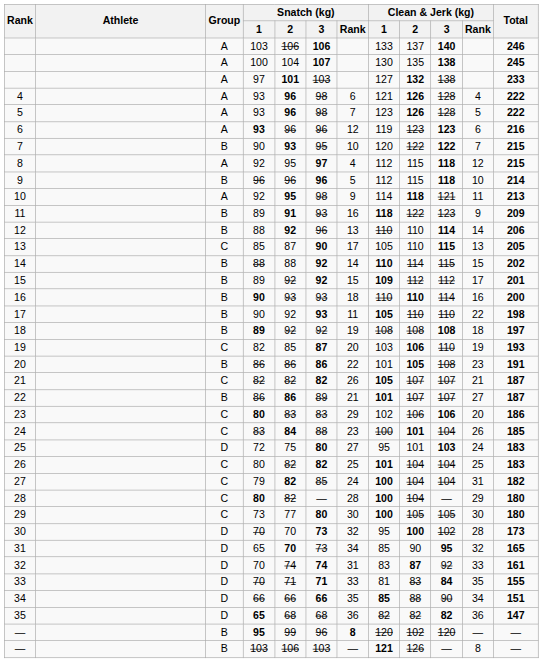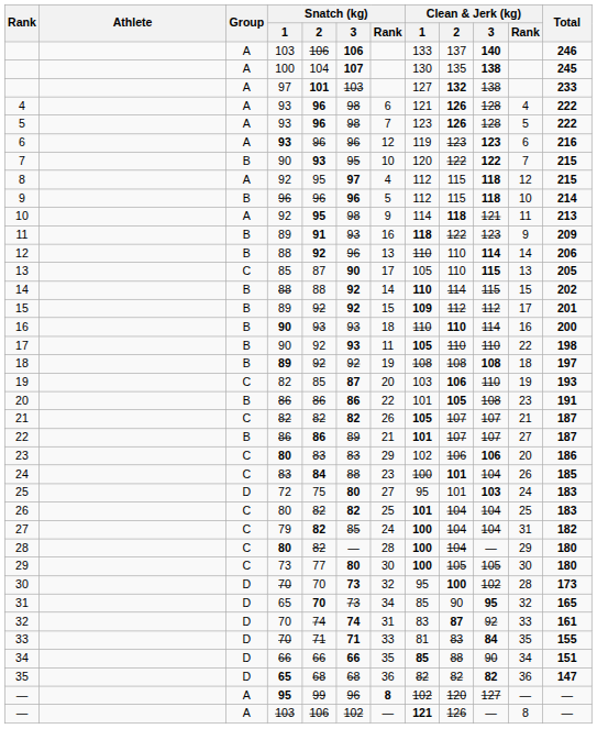 <table class = "wikitable" style="text-align:center;">
 <tr>
 <th rowspan=2 width=40>Rank</th>
 <th rowspan=2 width=250>Athlete</th>
 <th rowspan=2 width=50>Group</th>
 <th colspan=4>Snatch (kg)</th>
 <th colspan=4>Clean & Jerk (kg)</th>
 <th rowspan=2 width=60>Total</th>
 </tr>
 <tr>
 <th width=40>1</th>
 <th width=40>2</th>
 <th width=40>3</th>
 <th width=40>Rank</th>
 <th width=40>1</th>
 <th width=40>2</th>
 <th width=40>3</th>
 <th width=40>Rank</th>
 </tr>
 <tr>
 <td></td>
 <td align=left></td>
 <td>A</td>
 <td>103</td>
 <td><s>106</s></td>
 <td><strong>106</strong></td>
 <td></td>
 <td>133</td>
 <td>137</td>
 <td><strong>140</strong></td>
 <td></td>
 <td><strong>246</strong></td>
 </tr>
 <tr>
 <td></td>
 <td align=left></td>
 <td>A</td>
 <td>100</td>
 <td>104</td>
 <td><strong>107</strong></td>
 <td></td>
 <td>130</td>
 <td>135</td>
 <td><strong>138</strong></td>
 <td></td>
 <td><strong>245</strong></td>
 </tr>
 <tr>
 <td></td>
 <td align=left></td>
 <td>A</td>
 <td>97</td>
 <td><strong>101</strong></td>
 <td><s>103</s></td>
 <td></td>
 <td>127</td>
 <td><strong>132</strong></td>
 <td><s>138</s></td>
 <td></td>
 <td><strong>233</strong></td>
 </tr>
 <tr>
 <td>4</td>
 <td align=left></td>
 <td>A</td>
 <td>93</td>
 <td><strong>96</strong></td>
 <td><s>98</s></td>
 <td>6</td>
 <td>121</td>
 <td><strong>126</strong></td>
 <td><s>128</s></td>
 <td>4</td>
 <td><strong>222</strong></td>
 </tr>
 <tr>
 <td>5</td>
 <td align=left></td>
 <td>A</td>
 <td>93</td>
 <td><strong>96</strong></td>
 <td><s>98</s></td>
 <td>7</td>
 <td>123</td>
 <td><strong>126</strong></td>
 <td><s>128</s></td>
 <td>5</td>
 <td><strong>222</strong></td>
 </tr>
 <tr>
 <td>6</td>
 <td align=left></td>
 <td>A</td>
 <td><strong>93</strong></td>
 <td><s>96</s></td>
 <td><s>96</s></td>
 <td>12</td>
 <td>119</td>
 <td><s>123</s></td>
 <td><strong>123</strong></td>
 <td>6</td>
 <td><strong>216</strong></td>
 </tr>
 <tr>
 <td>7</td>
 <td align=left></td>
 <td>B</td>
 <td>90</td>
 <td><strong>93</strong></td>
 <td><s>95</s></td>
 <td>10</td>
 <td>120</td>
 <td><s>122</s></td>
 <td><strong>122</strong></td>
 <td>7</td>
 <td><strong>215</strong></td>
 </tr>
 <tr>
 <td>8</td>
 <td align=left></td>
 <td>A</td>
 <td>92</td>
 <td>95</td>
 <td><strong>97</strong></td>
 <td>4</td>
 <td>112</td>
 <td>115</td>
 <td><strong>118</strong></td>
 <td>12</td>
 <td><strong>215</strong></td>
 </tr>
 <tr>
 <td>9</td>
 <td align=left></td>
 <td>B</td>
 <td><s>96</s></td>
 <td><s>96</s></td>
 <td><strong>96</strong></td>
 <td>5</td>
 <td>112</td>
 <td>115</td>
 <td><strong>118</strong></td>
 <td>10</td>
 <td><strong>214</strong></td>
 </tr>
 <tr>
 <td>10</td>
 <td align=left></td>
 <td>A</td>
 <td>92</td>
 <td><strong>95</strong></td>
 <td><s>98</s></td>
 <td>9</td>
 <td>114</td>
 <td><strong>118</strong></td>
 <td><s>121</s></td>
 <td>11</td>
 <td><strong>213</strong></td>
 </tr>
 <tr>
 <td>11</td>
 <td align=left></td>
 <td>B</td>
 <td>89</td>
 <td><strong>91</strong></td>
 <td><s>93</s></td>
 <td>16</td>
 <td><strong>118</strong></td>
 <td><s>122</s></td>
 <td><s>123</s></td>
 <td>9</td>
 <td><strong>209</strong></td>
 </tr>
 <tr>
 <td>12</td>
 <td align=left></td>
 <td>B</td>
 <td>88</td>
 <td><strong>92</strong></td>
 <td><s>96</s></td>
 <td>13</td>
 <td><s>110</s></td>
 <td>110</td>
 <td><strong>114</strong></td>
 <td>14</td>
 <td><strong>206</strong></td>
 </tr>
 <tr>
 <td>13</td>
 <td align=left></td>
 <td>C</td>
 <td>85</td>
 <td>87</td>
 <td><strong>90</strong></td>
 <td>17</td>
 <td>105</td>
 <td>110</td>
 <td><strong>115</strong></td>
 <td>13</td>
 <td><strong>205</strong></td>
 </tr>
 <tr>
 <td>14</td>
 <td align=left></td>
 <td>B</td>
 <td><s>88</s></td>
 <td>88</td>
 <td><strong>92</strong></td>
 <td>14</td>
 <td><strong>110</strong></td>
 <td><s>114</s></td>
 <td><s>115</s></td>
 <td>15</td>
 <td><strong>202</strong></td>
 </tr>
 <tr>
 <td>15</td>
 <td align=left></td>
 <td>B</td>
 <td>89</td>
 <td><s>92</s></td>
 <td><strong>92</strong></td>
 <td>15</td>
 <td><strong>109</strong></td>
 <td><s>112</s></td>
 <td><s>112</s></td>
 <td>17</td>
 <td><strong>201</strong></td>
 </tr>
 <tr>
 <td>16</td>
 <td align=left></td>
 <td>B</td>
 <td><strong>90</strong></td>
 <td><s>93</s></td>
 <td><s>93</s></td>
 <td>18</td>
 <td><s>110</s></td>
 <td><strong>110</strong></td>
 <td><s>114</s></td>
 <td>16</td>
 <td><strong>200</strong></td>
 </tr>
 <tr>
 <td>17</td>
 <td align=left></td>
 <td>B</td>
 <td>90</td>
 <td>92</td>
 <td><strong>93</strong></td>
 <td>11</td>
 <td><strong>105</strong></td>
 <td><s>110</s></td>
 <td><s>110</s></td>
 <td>22</td>
 <td><strong>198</strong></td>
 </tr>
 <tr>
 <td>18</td>
 <td align=left></td>
 <td>B</td>
 <td><strong>89</strong></td>
 <td><s>92</s></td>
 <td><s>92</s></td>
 <td>19</td>
 <td><s>108</s></td>
 <td><s>108</s></td>
 <td><strong>108</strong></td>
 <td>18</td>
 <td><strong>197</strong></td>
 </tr>
 <tr>
 <td>19</td>
 <td align=left></td>
 <td>C</td>
 <td>82</td>
 <td>85</td>
 <td><strong>87</strong></td>
 <td>20</td>
 <td>103</td>
 <td><strong>106</strong></td>
 <td><s>110</s></td>
 <td>19</td>
 <td><strong>193</strong></td>
 </tr>
 <tr>
 <td>20</td>
 <td align=left></td>
 <td>B</td>
 <td><s>86</s></td>
 <td><s>86</s></td>
 <td><strong>86</strong></td>
 <td>22</td>
 <td>101</td>
 <td><strong>105</strong></td>
 <td><s>108</s></td>
 <td>23</td>
 <td><strong>191</strong></td>
 </tr>
 <tr>
 <td>21</td>
 <td align=left></td>
 <td>C</td>
 <td><s>82</s></td>
 <td><s>82</s></td>
 <td><strong>82</strong></td>
 <td>26</td>
 <td><strong>105</strong></td>
 <td><s>107</s></td>
 <td><s>107</s></td>
 <td>21</td>
 <td><strong>187</strong></td>
 </tr>
 <tr>
 <td>22</td>
 <td align=left></td>
 <td>B</td>
 <td><s>86</s></td>
 <td><strong>86</strong></td>
 <td><s>89</s></td>
 <td>21</td>
 <td><strong>101</strong></td>
 <td><s>107</s></td>
 <td><s>107</s></td>
 <td>27</td>
 <td><strong>187</strong></td>
 </tr>
 <tr>
 <td>23</td>
 <td align=left></td>
 <td>C</td>
 <td><strong>80</strong></td>
 <td><s>83</s></td>
 <td><s>83</s></td>
 <td>29</td>
 <td>102</td>
 <td><s>106</s></td>
 <td><strong>106</strong></td>
 <td>20</td>
 <td><strong>186</strong></td>
 </tr>
 <tr>
 <td>24</td>
 <td align=left></td>
 <td>C</td>
 <td><s>83</s></td>
 <td><strong>84</strong></td>
 <td><s>88</s></td>
 <td>23</td>
 <td><s>100</s></td>
 <td><strong>101</strong></td>
 <td><s>104</s></td>
 <td>26</td>
 <td><strong>185</strong></td>
 </tr>
 <tr>
 <td>25</td>
 <td align=left></td>
 <td>D</td>
 <td>72</td>
 <td>75</td>
 <td><strong>80</strong></td>
 <td>27</td>
 <td>95</td>
 <td>101</td>
 <td><strong>103</strong></td>
 <td>24</td>
 <td><strong>183</strong></td>
 </tr>
 <tr>
 <td>26</td>
 <td align=left></td>
 <td>C</td>
 <td>80</td>
 <td><s>82</s></td>
 <td><strong>82</strong></td>
 <td>25</td>
 <td><strong>101</strong></td>
 <td><s>104</s></td>
 <td><s>104</s></td>
 <td>25</td>
 <td><strong>183</strong></td>
 </tr>
 <tr>
 <td>27</td>
 <td align=left></td>
 <td>C</td>
 <td>79</td>
 <td><strong>82</strong></td>
 <td><s>85</s></td>
 <td>24</td>
 <td><strong>100</strong></td>
 <td><s>104</s></td>
 <td><s>104</s></td>
 <td>31</td>
 <td><strong>182</strong></td>
 </tr>
 <tr>
 <td>28</td>
 <td align=left></td>
 <td>C</td>
 <td><strong>80</strong></td>
 <td><s>82</s></td>
 <td>—</td>
 <td>28</td>
 <td><strong>100</strong></td>
 <td><s>104</s></td>
 <td>—</td>
 <td>29</td>
 <td><strong>180</strong></td>
 </tr>
 <tr>
 <td>29</td>
 <td align=left></td>
 <td>C</td>
 <td>73</td>
 <td>77</td>
 <td><strong>80</strong></td>
 <td>30</td>
 <td><strong>100</strong></td>
 <td><s>105</s></td>
 <td><s>105</s></td>
 <td>30</td>
 <td><strong>180</strong></td>
 </tr>
 <tr>
 <td>30</td>
 <td align=left></td>
 <td>D</td>
 <td><s>70</s></td>
 <td>70</td>
 <td><strong>73</strong></td>
 <td>32</td>
 <td>95</td>
 <td><strong>100</strong></td>
 <td><s>102</s></td>
 <td>28</td>
 <td><strong>173</strong></td>
 </tr>
 <tr>
 <td>31</td>
 <td align=left></td>
 <td>D</td>
 <td>65</td>
 <td><strong>70</strong></td>
 <td><s>73</s></td>
 <td>34</td>
 <td>85</td>
 <td>90</td>
 <td><strong>95</strong></td>
 <td>32</td>
 <td><strong>165</strong></td>
 </tr>
 <tr>
 <td>32</td>
 <td align=left></td>
 <td>D</td>
 <td>70</td>
 <td><s>74</s></td>
 <td><strong>74</strong></td>
 <td>31</td>
 <td>83</td>
 <td><strong>87</strong></td>
 <td><s>92</s></td>
 <td>33</td>
 <td><strong>161</strong></td>
 </tr>
 <tr>
 <td>33</td>
 <td align=left></td>
 <td>D</td>
 <td><s>70</s></td>
 <td><s>71</s></td>
 <td><strong>71</strong></td>
 <td>33</td>
 <td>81</td>
 <td><s>83</s></td>
 <td><strong>84</strong></td>
 <td>35</td>
 <td><strong>155</strong></td>
 </tr>
 <tr>
 <td>34</td>
 <td align=left></td>
 <td>D</td>
 <td><s>66</s></td>
 <td><s>66</s></td>
 <td><strong>66</strong></td>
 <td>35</td>
 <td><strong>85</strong></td>
 <td><s>88</s></td>
 <td><s>90</s></td>
 <td>34</td>
 <td><strong>151</strong></td>
 </tr>
 <tr>
 <td>35</td>
 <td align=left></td>
 <td>D</td>
 <td><strong>65</strong></td>
 <td><s>68</s></td>
 <td><s>68</s></td>
 <td>36</td>
 <td><s>82</s></td>
 <td><s>82</s></td>
 <td><strong>82</strong></td>
 <td>36</td>
 <td><strong>147</strong></td>
 </tr>
 <tr>
 <td>—</td>
 <td align=left></td>
-<td>B</td>
+<td>A</td>
 <td><strong>95</strong></td>
 <td><s>99</s></td>
 <td><s>96</s></td>
 <td><strong>8</strong></td>
-<td><s>120</s></td>
 <td><s>102</s></td>
 <td><s>120</s></td>
+<td><s>127</s></td>
 <td>—</td>
 <td>—</td>
 </tr>
 <tr>
 <td>—</td>
 <td align=left></td>
-<td>B</td>
+<td>A</td>
 <td><s>103</s></td>
 <td><s>106</s></td>
-<td><s>103</s></td>
+<td><s>102</s></td>
 <td>—</td>
 <td><strong>121</strong></td>
 <td><s>126</s></td>
 <td>—</td>
 <td>8</td>
 <td>—</td>
 </tr>
 </table>
